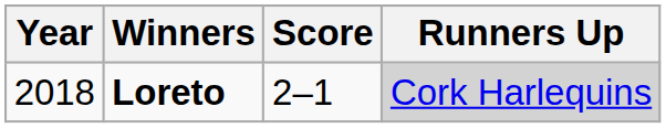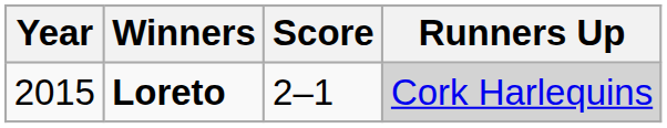 <table class="wikitable collapsible">
 <tr>
 <th>Year</th>
 <th>Winners</th>
 <th>Score</th>
 <th>Runners Up</th>
 </tr>
 <tr>
-<td>2018</td>
+<td>2015</td>
 <td><strong>Loreto</strong> </td>
 <td>2–1</td>
 <td style="background: lightgrey;"><a href='#'>Cork Harlequins</a></td>
 </tr>
 </table>
